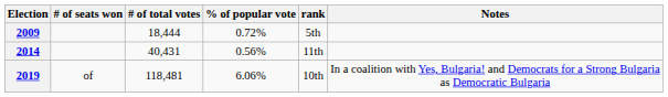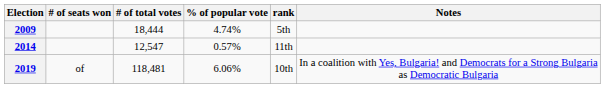 <table class="wikitable" style="text-align:center">
 <tr>
 <th>Election</th>
 <th># of seats won</th>
 <th># of total votes</th>
 <th>% of popular vote</th>
 <th>rank</th>
 <th>Notes</th>
 </tr>
 <tr>
 <th><a href='#'>2009</a></th>
 <td></td>
 <td>18,444</td>
-<td>0.72%</td>
+<td>4.74%</td>
 <td>5th</td>
 <td></td>
 </tr>
 <tr>
 <th><a href='#'>2014</a></th>
 <td></td>
-<td>40,431</td>
-<td>0.56%</td>
+<td>12,547</td>
+<td>0.57%</td>
 <td>11th</td>
 <td></td>
 </tr>
 <tr>
 <th><a href='#'>2019</a></th>
 <td> of </td>
 <td>118,481</td>
 <td>6.06%</td>
 <td>10th</td>
 <td>In a coalition with <a href='#'>Yes, Bulgaria!</a> and <a href='#'>Democrats for a Strong Bulgaria</a><br> as <a href='#'>Democratic Bulgaria</a></td>
 </tr>
 </table>
